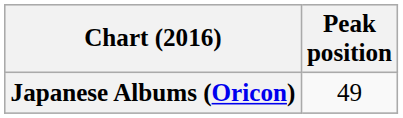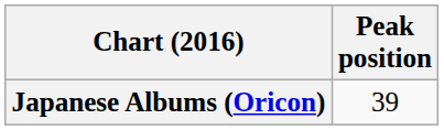 <table class="wikitable plainrowheaders" style="text-align:center;" border="1">
 <tr>
 <th scope="col">Chart (2016)</th>
 <th scope="col">Peak<br>position</th>
 </tr>
 <tr>
 <th scope="row">Japanese Albums (<a href='#'>Oricon</a>)</th>
-<td>49</td>
+<td>39</td>
 </tr>
 </table>
